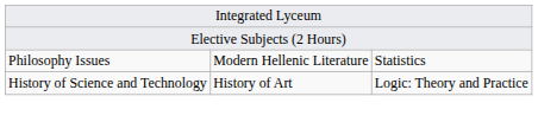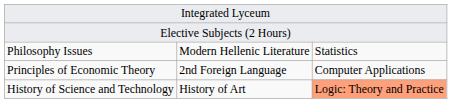 <table class="wikitable" border="1">
 <tr>
 <td colspan="3" align="center" style="background:#eaecf0;">Integrated Lyceum</td>
 </tr>
 <tr>
 <td colspan="3" align="center" style="background:#eaecf0;">Elective Subjects (2 Hours)</td>
 </tr>
 <tr>
 <td>Philosophy Issues</td>
 <td>Modern Hellenic Literature</td>
 <td>Statistics</td>
 </tr>
 <tr>
+<td>Principles of Economic Theory</td>
+<td>2nd Foreign Language</td>
+<td>Computer Applications</td>
+</tr>
+<tr>
 <td>History of Science and Technology</td>
 <td>History of Art</td>
-<td>Logic: Theory and Practice</td>
+<td style="background: lightsalmon;">Logic: Theory and Practice</td>
 </tr>
 </table>
